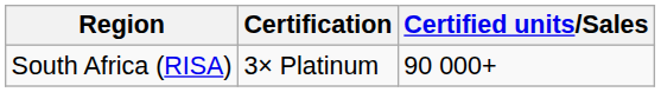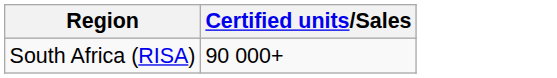 <table class="wikitable">
 <tr>
 <th>Region</th>
-<th>Certification</th>
 <th><a href='#'>Certified units</a>/Sales</th>
 </tr>
 <tr>
 <td>South Africa (<a href='#'>RISA</a>)</td>
-<td>3× Platinum</td>
 <td>90 000+</td>
 </tr>
 </table>
